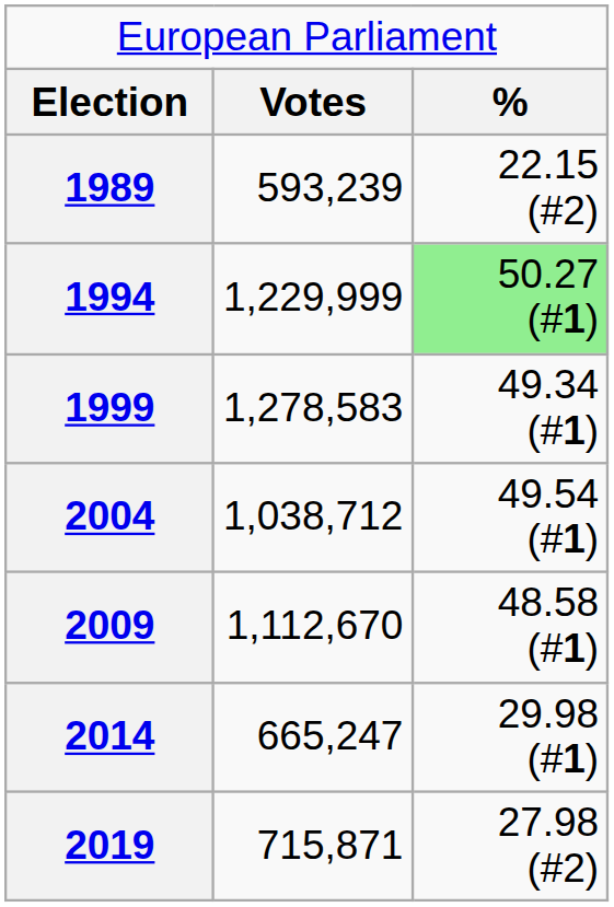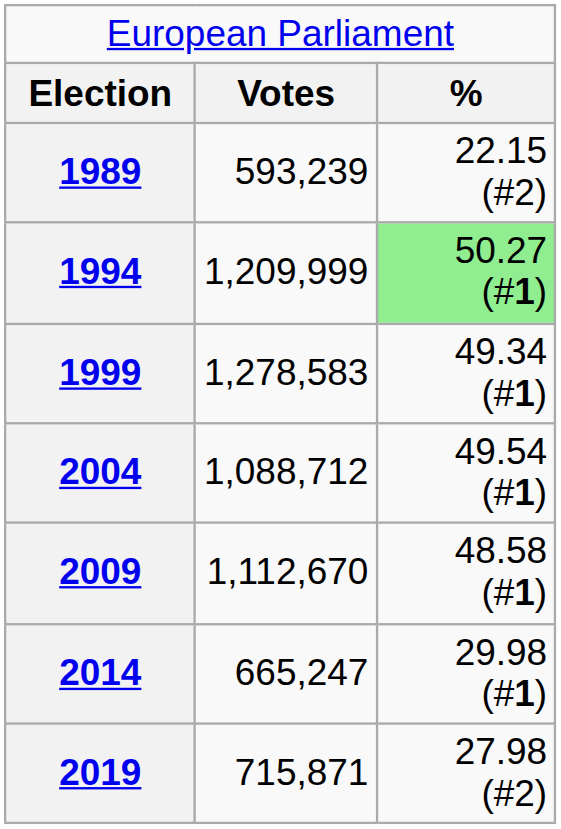 <table class="wikitable" style="text-align:right;">
 <tr>
 <td colspan="3" align="center"><a href='#'>European Parliament</a></td>
 </tr>
 <tr>
 <th width="75">Election</th>
 <th width="70">Votes</th>
 <th width="70">%</th>
 </tr>
 <tr>
 <th><a href='#'>1989</a></th>
 <td>593,239</td>
 <td>22.15 (#2)</td>
 </tr>
 <tr>
 <th><a href='#'>1994</a></th>
-<td>1,229,999</td>
+<td>1,209,999</td>
 <td style="background: lightgreen;">50.27 (#<strong>1</strong>)</td>
 </tr>
 <tr>
 <th><a href='#'>1999</a></th>
 <td>1,278,583</td>
 <td>49.34 (#<strong>1</strong>)</td>
 </tr>
 <tr>
 <th><a href='#'>2004</a></th>
-<td>1,038,712</td>
+<td>1,088,712</td>
 <td>49.54 (#<strong>1</strong>)</td>
 </tr>
 <tr>
 <th><a href='#'>2009</a></th>
 <td>1,112,670</td>
 <td>48.58 (#<strong>1</strong>)</td>
 </tr>
 <tr>
 <th><a href='#'>2014</a></th>
 <td>665,247</td>
 <td>29.98 (#<strong>1</strong>)</td>
 </tr>
 <tr>
 <th><a href='#'>2019</a></th>
 <td>715,871</td>
 <td>27.98 (#2)</td>
 </tr>
 </table>
